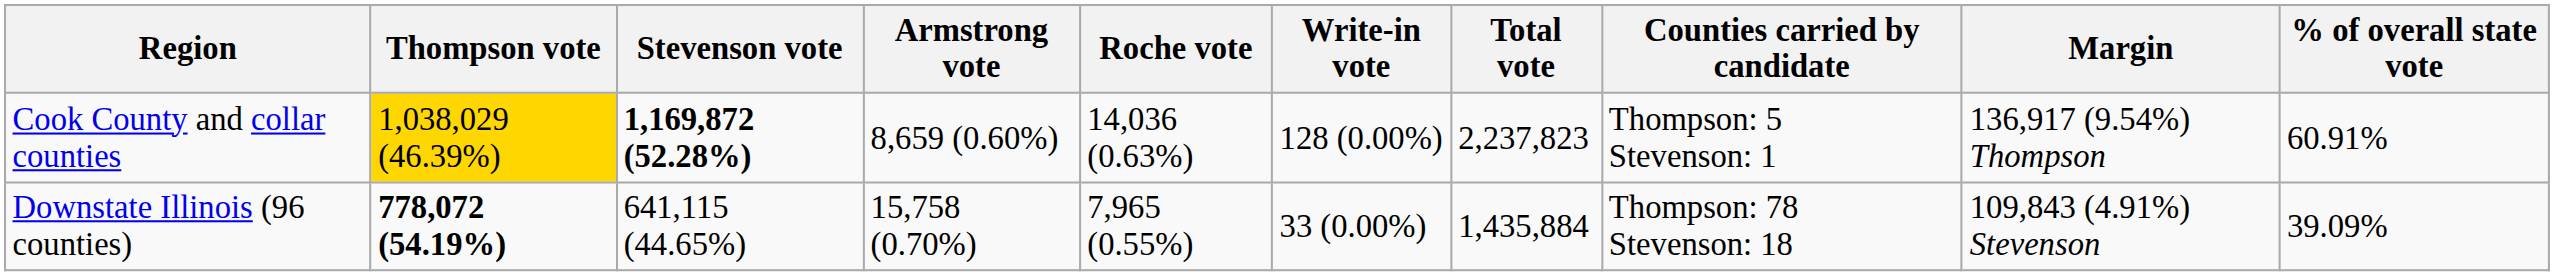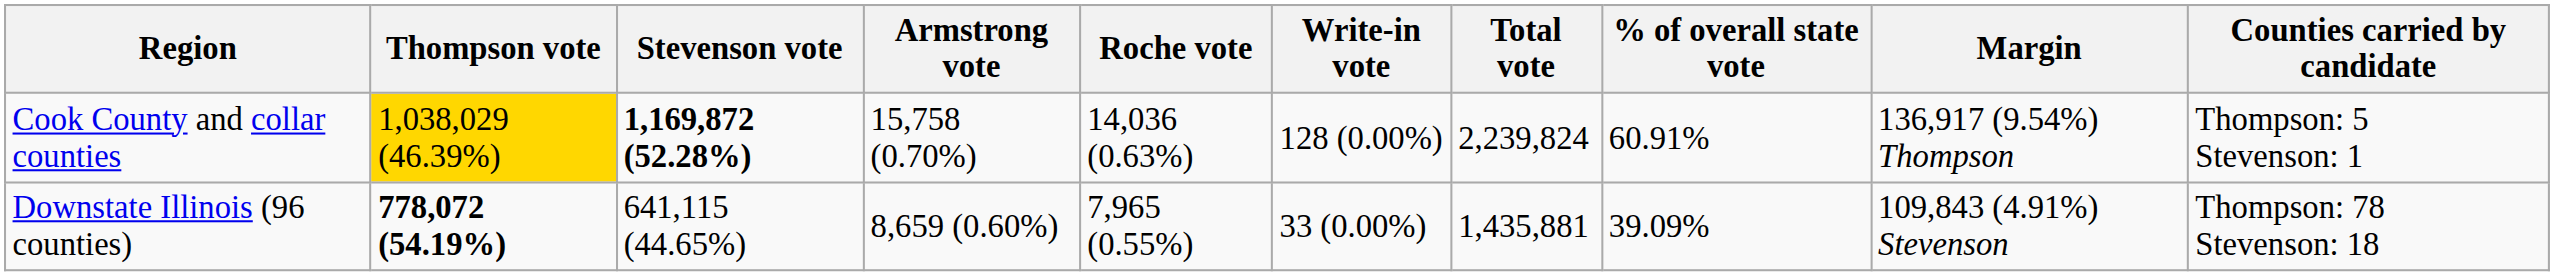 <table class="wikitable">
 <tr>
 <th>Region</th>
 <th>Thompson vote</th>
 <th>Stevenson vote</th>
 <th>Armstrong vote</th>
 <th>Roche vote</th>
 <th>Write-in vote</th>
 <th>Total vote</th>
+<th>% of overall state vote</th>
+<th>Margin</th>
 <th>Counties carried by candidate</th>
-<th>Margin</th>
-<th>% of overall state vote</th>
 </tr>
 <tr>
 <td><a href='#'>Cook County</a> and <a href='#'>collar counties</a></td>
 <td style="background: gold;">1,038,029 (46.39%)</td>
 <td><strong>1,169,872 (52.28%)</strong></td>
-<td>8,659 (0.60%)</td>
+<td>15,758 (0.70%)</td>
 <td>14,036 (0.63%)</td>
 <td>128 (0.00%)</td>
-<td>2,237,823</td>
+<td>2,239,824</td>
+<td>60.91%</td>
+<td>136,917 (9.54%) <em>Thompson</em></td>
 <td>Thompson: 5<br>Stevenson: 1</td>
-<td>136,917 (9.54%) <em>Thompson</em></td>
-<td>60.91%</td>
 </tr>
 <tr>
 <td><a href='#'>Downstate Illinois</a> (96 counties)</td>
 <td><strong>778,072 (54.19%)</strong></td>
 <td>641,115 (44.65%)</td>
-<td>15,758 (0.70%)</td>
+<td>8,659 (0.60%)</td>
 <td>7,965 (0.55%)</td>
 <td>33 (0.00%)</td>
-<td>1,435,884</td>
+<td>1,435,881</td>
+<td>39.09%</td>
+<td>109,843 (4.91%) <em>Stevenson</em></td>
 <td>Thompson: 78<br>Stevenson: 18</td>
-<td>109,843 (4.91%) <em>Stevenson</em></td>
-<td>39.09%</td>
 </tr>
 </table>
